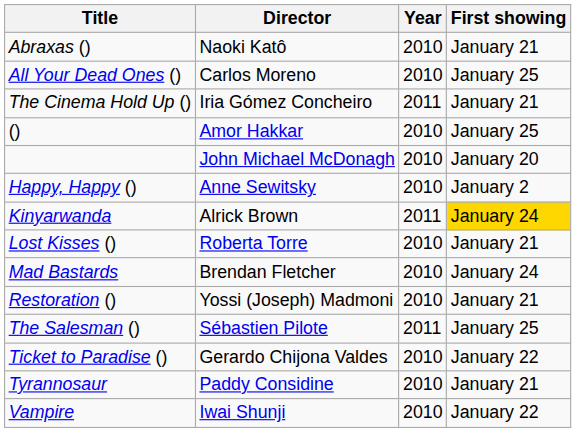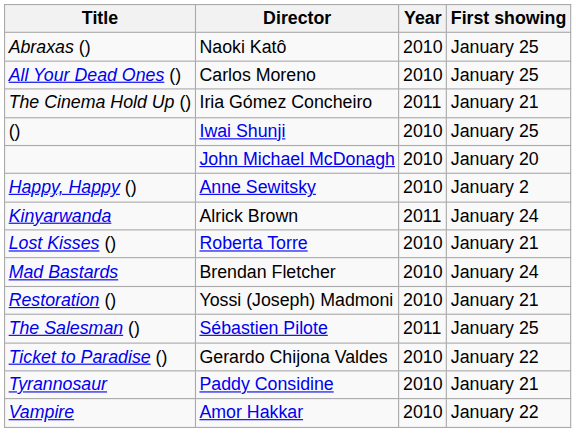 <table class="wikitable sortable">
 <tr>
 <th>Title</th>
 <th>Director</th>
 <th>Year</th>
 <th>First showing</th>
 </tr>
 <tr>
 <td><em>Abraxas</em> ()</td>
 <td>Naoki Katô</td>
 <td>2010</td>
-<td>January 21</td>
+<td>January 25</td>
 </tr>
 <tr>
 <td><em><a href='#'>All Your Dead Ones</a></em> ()</td>
 <td>Carlos Moreno</td>
 <td>2010</td>
 <td>January 25</td>
 </tr>
 <tr>
 <td><em>The Cinema Hold Up</em> ()</td>
 <td>Iria Gómez Concheiro</td>
 <td>2011</td>
 <td>January 21</td>
 </tr>
 <tr>
 <td><em></em> ()</td>
-<td><a href='#'>Amor Hakkar</a></td>
+<td><a href='#'>Iwai Shunji</a></td>
 <td>2010</td>
 <td>January 25</td>
 </tr>
 <tr>
 <td><em></em></td>
 <td><a href='#'>John Michael McDonagh</a></td>
 <td>2010</td>
 <td>January 20</td>
 </tr>
 <tr>
 <td><em><a href='#'>Happy, Happy</a></em> ()</td>
 <td><a href='#'>Anne Sewitsky</a></td>
 <td>2010</td>
 <td>January 2</td>
 </tr>
 <tr>
 <td><em><a href='#'>Kinyarwanda</a></em></td>
 <td>Alrick Brown</td>
 <td>2011</td>
-<td style="background: gold;">January 24</td>
+<td>January 24</td>
 </tr>
 <tr>
 <td><em><a href='#'>Lost Kisses</a></em> ()</td>
 <td><a href='#'>Roberta Torre</a></td>
 <td>2010</td>
 <td>January 21</td>
 </tr>
 <tr>
 <td><em><a href='#'>Mad Bastards</a></em></td>
 <td>Brendan Fletcher</td>
 <td>2010</td>
 <td>January 24</td>
 </tr>
 <tr>
 <td><em><a href='#'>Restoration</a></em> ()</td>
 <td>Yossi (Joseph) Madmoni</td>
 <td>2010</td>
 <td>January 21</td>
 </tr>
 <tr>
 <td><em><a href='#'>The Salesman</a></em> ()</td>
 <td><a href='#'>Sébastien Pilote</a></td>
 <td>2011</td>
 <td>January 25</td>
 </tr>
 <tr>
 <td><em><a href='#'>Ticket to Paradise</a></em> ()</td>
 <td>Gerardo Chijona Valdes</td>
 <td>2010</td>
 <td>January 22</td>
 </tr>
 <tr>
 <td><em><a href='#'>Tyrannosaur</a></em></td>
 <td><a href='#'>Paddy Considine</a></td>
 <td>2010</td>
 <td>January 21</td>
 </tr>
 <tr>
 <td><em><a href='#'>Vampire</a></em></td>
-<td><a href='#'>Iwai Shunji</a></td>
+<td><a href='#'>Amor Hakkar</a></td>
 <td>2010</td>
 <td>January 22</td>
 </tr>
 </table>
